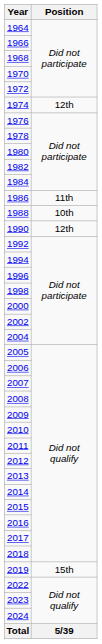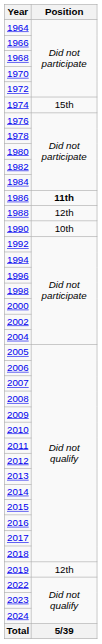 <table class="wikitable" style="text-align: center;">
 <tr>
 <th>Year</th>
 <th width="100">Position</th>
 </tr>
 <tr>
 <td> <a href='#'>1964</a></td>
 <td rowspan=5><em>Did not participate</em></td>
 </tr>
 <tr>
 <td> <a href='#'>1966</a></td>
 </tr>
 <tr>
 <td> <a href='#'>1968</a></td>
 </tr>
 <tr>
 <td> <a href='#'>1970</a></td>
 </tr>
 <tr>
 <td> <a href='#'>1972</a></td>
 </tr>
 <tr>
 <td> <a href='#'>1974</a></td>
-<td>12th</td>
+<td>15th</td>
 </tr>
 <tr>
 <td> <a href='#'>1976</a></td>
 <td rowspan=5><em>Did not participate</em></td>
 </tr>
 <tr>
 <td> <a href='#'>1978</a></td>
 </tr>
 <tr>
 <td> <a href='#'>1980</a></td>
 </tr>
 <tr>
 <td> <a href='#'>1982</a></td>
 </tr>
 <tr>
 <td> <a href='#'>1984</a></td>
 </tr>
 <tr>
 <td> <a href='#'>1986</a></td>
-<td>11th</td>
+<td><strong>11th</strong></td>
 </tr>
 <tr>
 <td> <a href='#'>1988</a></td>
-<td>10th</td>
+<td>12th</td>
 </tr>
 <tr>
 <td> <a href='#'>1990</a></td>
-<td>12th</td>
+<td>10th</td>
 </tr>
 <tr>
 <td> <a href='#'>1992</a></td>
 <td rowspan=7><em>Did not participate</em></td>
 </tr>
 <tr>
 <td> <a href='#'>1994</a></td>
 </tr>
 <tr>
 <td> <a href='#'>1996</a></td>
 </tr>
 <tr>
 <td> <a href='#'>1998</a></td>
 </tr>
 <tr>
 <td> <a href='#'>2000</a></td>
 </tr>
 <tr>
 <td> <a href='#'>2002</a></td>
 </tr>
 <tr>
 <td> <a href='#'>2004</a></td>
 </tr>
 <tr>
 <td> <a href='#'>2005</a></td>
 <td rowspan=14><em>Did not qualify</em></td>
 </tr>
 <tr>
 <td> <a href='#'>2006</a></td>
 </tr>
 <tr>
 <td> <a href='#'>2007</a></td>
 </tr>
 <tr>
 <td> <a href='#'>2008</a></td>
 </tr>
 <tr>
 <td> <a href='#'>2009</a></td>
 </tr>
 <tr>
 <td> <a href='#'>2010</a></td>
 </tr>
 <tr>
 <td> <a href='#'>2011</a></td>
 </tr>
 <tr>
 <td>  <a href='#'>2012</a></td>
 </tr>
 <tr>
 <td> <a href='#'>2013</a></td>
 </tr>
 <tr>
 <td> <a href='#'>2014</a></td>
 </tr>
 <tr>
 <td> <a href='#'>2015</a></td>
 </tr>
 <tr>
 <td> <a href='#'>2016</a></td>
 </tr>
 <tr>
 <td> <a href='#'>2017</a></td>
 </tr>
 <tr>
 <td> <a href='#'>2018</a></td>
 </tr>
 <tr>
 <td> <a href='#'>2019</a></td>
-<td>15th</td>
+<td>12th</td>
 </tr>
 <tr>
 <td> <a href='#'>2022</a></td>
 <td rowspan=3><em>Did not qualify</em></td>
 </tr>
 <tr>
 <td> <a href='#'>2023</a></td>
 </tr>
 <tr>
 <td> <a href='#'>2024</a></td>
 </tr>
 <tr>
 <th>Total</th>
 <th>5/39</th>
 </tr>
 </table>
